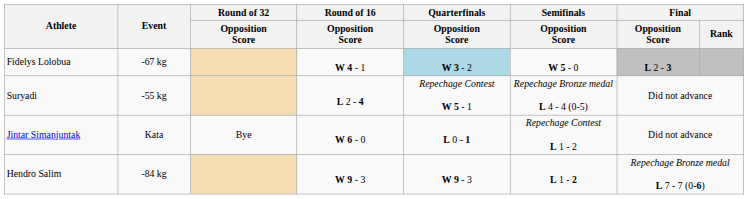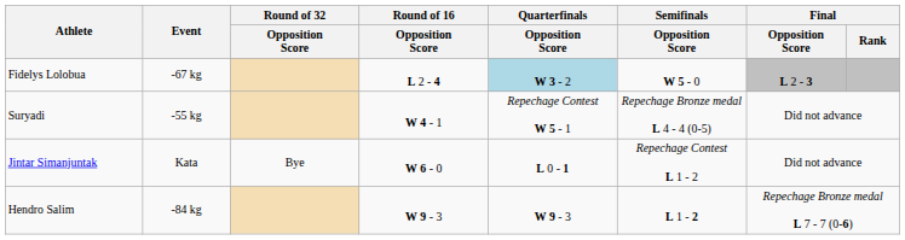 <table class=wikitable style="font-size:90%; text-align:center">
 <tr>
 <th width="160" rowspan="2">Athlete</th>
 <th width="100" rowspan="2">Event</th>
 <th width="150">Round of 32</th>
 <th width="150">Round of 16</th>
 <th width="150">Quarterfinals</th>
 <th width="150">Semifinals</th>
 <th width="180" colspan="2">Final</th>
 </tr>
 <tr>
 <th>Opposition<br>Score</th>
 <th>Opposition<br>Score</th>
 <th>Opposition<br>Score</th>
 <th>Opposition<br>Score</th>
 <th>Opposition<br>Score</th>
 <th>Rank</th>
 </tr>
 <tr>
 <td align=left>Fidelys Lolobua</td>
 <td align=centre>-67 kg</td>
 <td bgcolor="wheat"></td>
-<td> <br> <strong>W</strong> <strong>4</strong> - 1</td>
+<td> <br> <strong>L</strong> 2 - <strong>4</strong></td>
 <td style="background: lightblue;"> <br> <strong>W</strong> <strong>3</strong> - 2</td>
 <td> <br> <strong>W</strong> <strong>5</strong> - 0</td>
 <td align="center" bgcolor="silver"> <br> <strong>L</strong> 2 - <strong>3</strong></td>
 <td align="center" bgcolor="silver"></td>
 </tr>
 <tr>
 <td align=left>Suryadi</td>
 <td align=centre>-55 kg</td>
 <td bgcolor="wheat"></td>
-<td> <br> <strong>L</strong> 2 - <strong>4</strong></td>
+<td> <br> <strong>W</strong> <strong>4</strong> - 1</td>
 <td><em>Repechage Contest</em> <br>  <br> <strong>W</strong> <strong>5</strong> - 1</td>
 <td><em>Repechage Bronze medal</em> <br>  <br> <strong>L</strong> 4 - 4 (0-5)</td>
 <td colspan=2 align="center">Did not advance</td>
 </tr>
 <tr>
 <td align=left><a href='#'>Jintar Simanjuntak</a></td>
 <td align=centre>Kata</td>
 <td align=centre>Bye</td>
 <td> <br> <strong>W</strong> <strong>6</strong> - 0</td>
 <td> <br> <strong>L</strong> 0 - <strong>1</strong></td>
 <td><em>Repechage Contest</em> <br>  <br> <strong>L</strong> 1 - 2</td>
 <td colspan=2 align="center">Did not advance</td>
 </tr>
 <tr>
 <td align=left>Hendro Salim</td>
 <td align=centre>-84 kg</td>
 <td bgcolor="wheat"></td>
 <td> <br> <strong>W</strong> <strong>9</strong> - 3</td>
 <td> <br> <strong>W</strong> <strong>9</strong> - 3</td>
 <td> <br> <strong>L</strong> 1 - <strong>2</strong></td>
 <td colspan=2 align="center"><em>Repechage Bronze medal</em><br> <br> <strong>L</strong> 7 - 7 (0-<strong>6</strong>)</td>
 </tr>
 </table>
